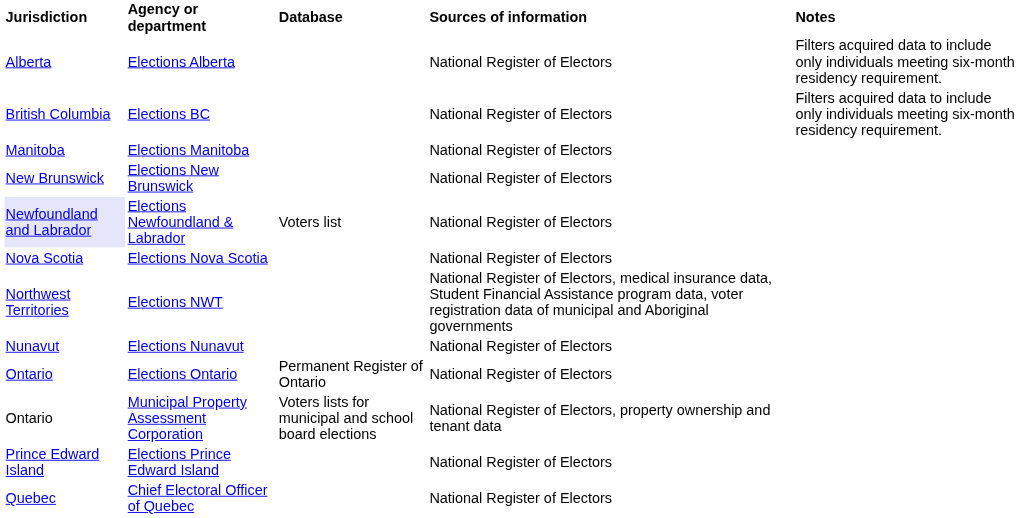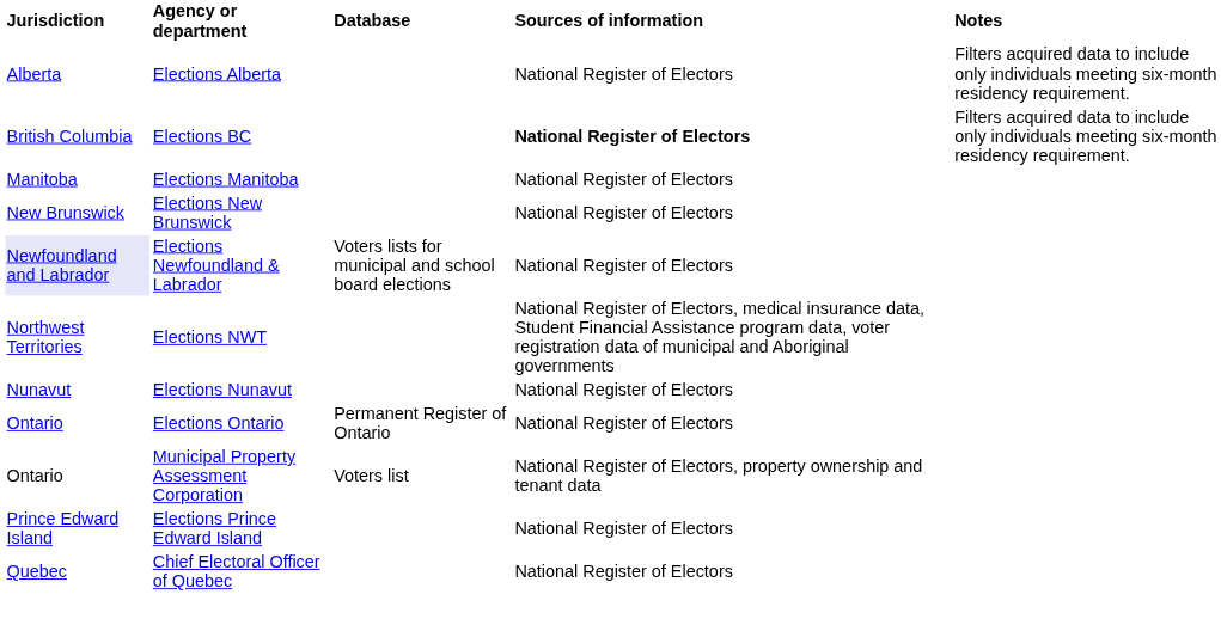 <table class="toccolours collapsible" width=90% style="clear:both; margin:1.5em auto; text-align:left;">
 <tr>
 <th>Jurisdiction</th>
 <th>Agency or department</th>
 <th>Database</th>
 <th>Sources of information</th>
 <th>Notes</th>
 </tr>
 <tr>
 <td><a href='#'>Alberta</a></td>
 <td><a href='#'>Elections Alberta</a></td>
 <td></td>
 <td>National Register of Electors</td>
 <td>Filters acquired data to include only individuals meeting six-month residency requirement.</td>
 </tr>
 <tr>
 <td><a href='#'>British Columbia</a></td>
 <td><a href='#'>Elections BC</a></td>
 <td></td>
-<td>National Register of Electors</td>
+<td><strong>National Register of Electors</strong></td>
 <td>Filters acquired data to include only individuals meeting six-month residency requirement.</td>
 </tr>
 <tr>
 <td><a href='#'>Manitoba</a></td>
 <td><a href='#'>Elections Manitoba</a></td>
 <td></td>
 <td>National Register of Electors</td>
 <td></td>
 </tr>
 <tr>
 <td><a href='#'>New Brunswick</a></td>
 <td><a href='#'>Elections New Brunswick</a></td>
 <td></td>
 <td>National Register of Electors</td>
 <td></td>
 </tr>
 <tr>
 <td style="background: lavender;"><a href='#'>Newfoundland and Labrador</a></td>
 <td><a href='#'>Elections Newfoundland & Labrador</a></td>
-<td>Voters list</td>
+<td>Voters lists for municipal and school board elections</td>
 <td>National Register of Electors</td>
-<td></td>
-</tr>
-<tr>
-<td><a href='#'>Nova Scotia</a></td>
-<td><a href='#'>Elections Nova Scotia</a></td>
-<td></td>
-<td>National Register of Electors</td>
-<td></td>
 <td></td>
 </tr>
 <tr>
 <td><a href='#'>Northwest Territories</a></td>
 <td><a href='#'>Elections NWT</a></td>
 <td></td>
 <td>National Register of Electors, medical insurance data, Student Financial Assistance program data, voter registration data of municipal and Aboriginal governments</td>
 <td></td>
 </tr>
 <tr>
 <td><a href='#'>Nunavut</a></td>
 <td><a href='#'>Elections Nunavut</a></td>
 <td></td>
 <td>National Register of Electors</td>
 <td></td>
 </tr>
 <tr>
 <td><a href='#'>Ontario</a></td>
 <td><a href='#'>Elections Ontario</a></td>
 <td>Permanent Register of Ontario</td>
 <td>National Register of Electors</td>
 <td></td>
 </tr>
 <tr>
 <td>Ontario</td>
 <td><a href='#'>Municipal Property Assessment Corporation</a></td>
-<td>Voters lists for municipal and school board elections</td>
+<td>Voters list</td>
 <td>National Register of Electors, property ownership and tenant data</td>
 <td></td>
 </tr>
 <tr>
 <td><a href='#'>Prince Edward Island</a></td>
 <td><a href='#'>Elections Prince Edward Island</a></td>
 <td></td>
 <td>National Register of Electors</td>
 <td></td>
 </tr>
 <tr>
 <td><a href='#'>Quebec</a></td>
 <td><a href='#'>Chief Electoral Officer of Quebec</a></td>
 <td></td>
 <td>National Register of Electors</td>
 <td></td>
 </tr>
 </table>
